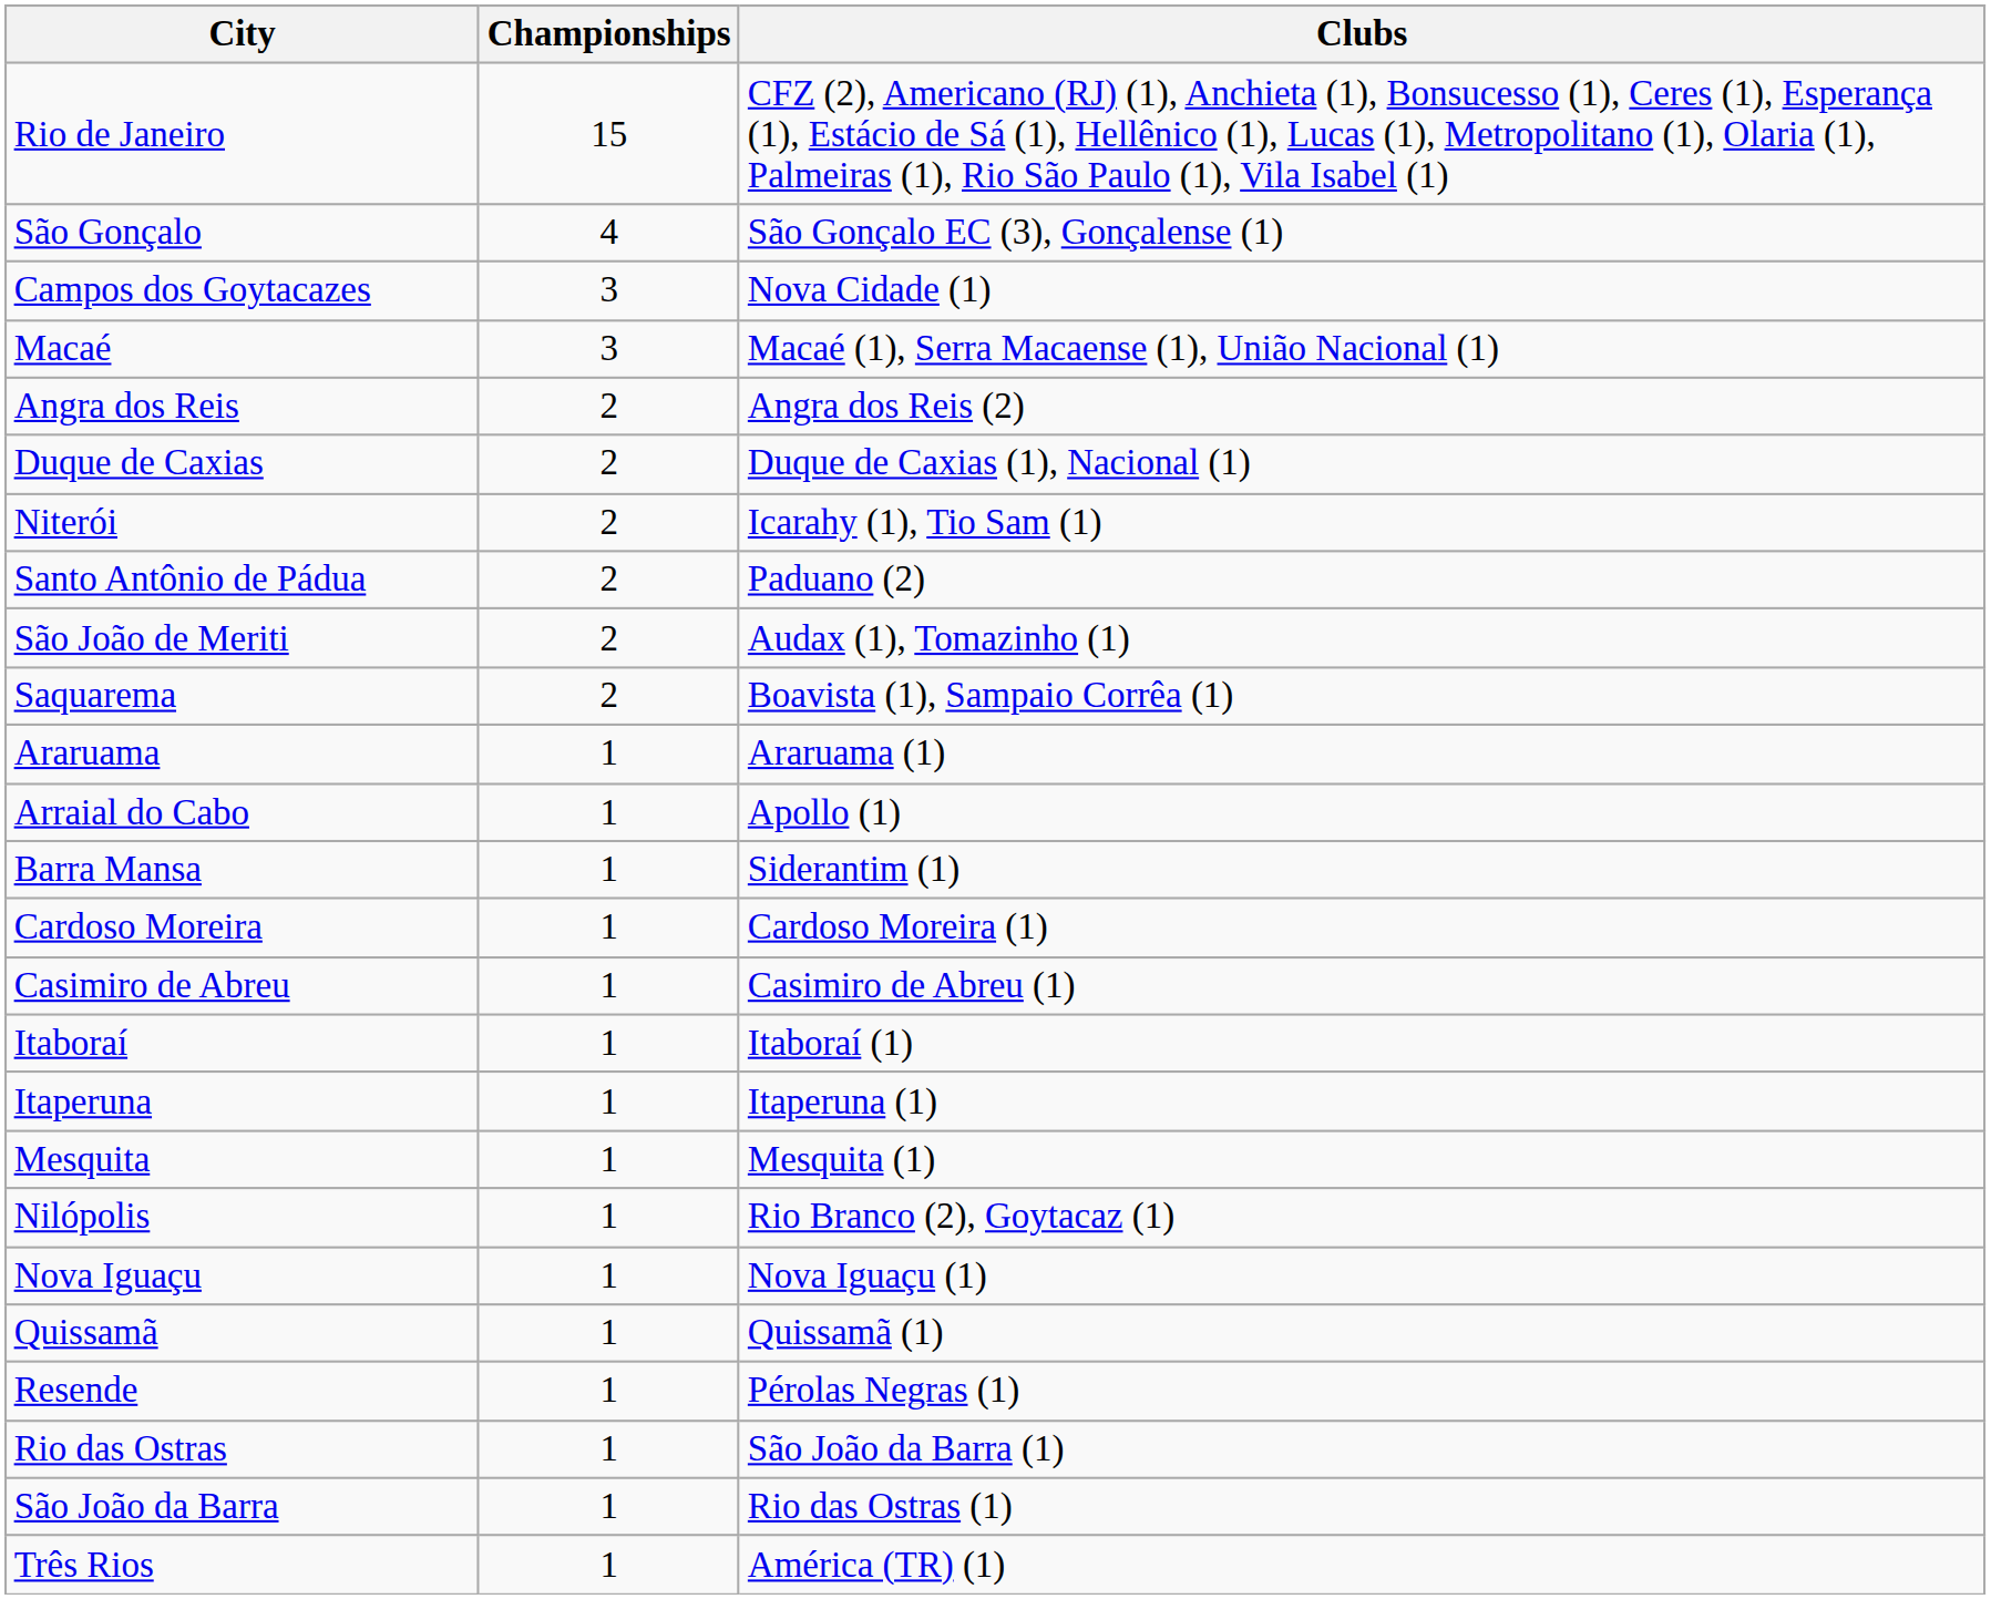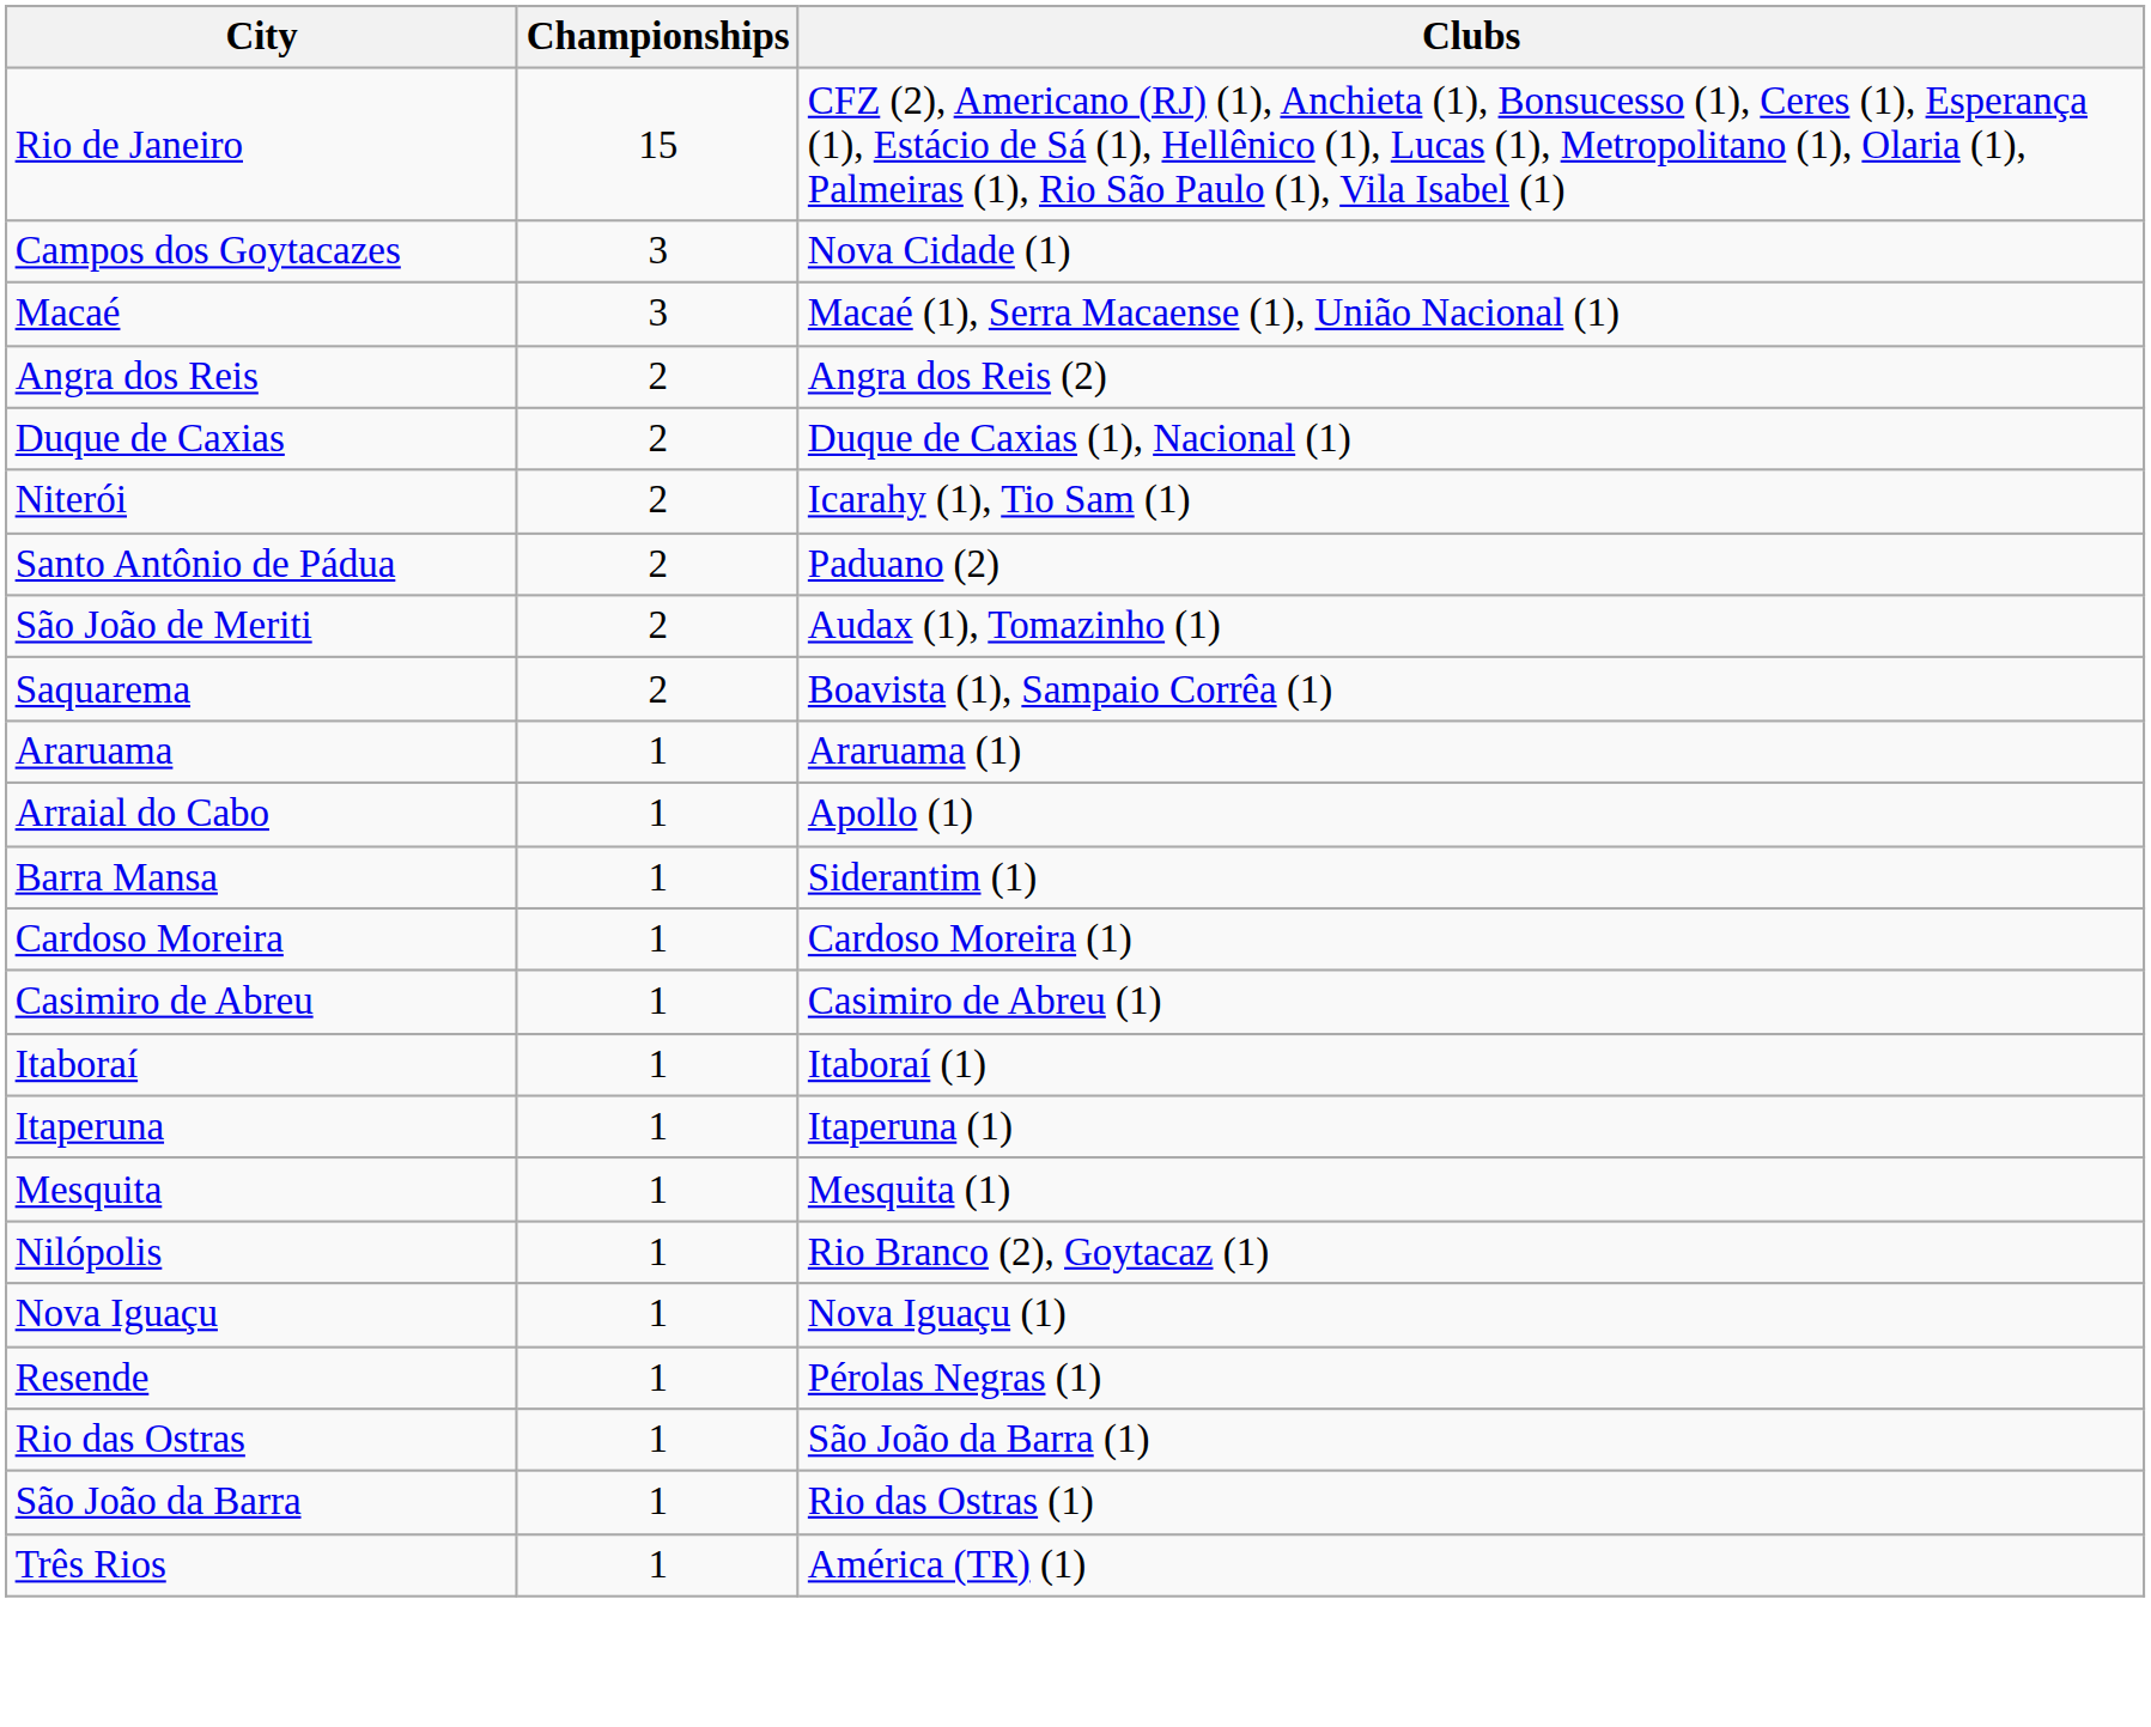 <table class="wikitable">
 <tr>
 <th style="width:200px">City</th>
 <th>Championships</th>
 <th>Clubs</th>
 </tr>
 <tr>
 <td> <a href='#'>Rio de Janeiro</a></td>
 <td align="center">15</td>
 <td><a href='#'>CFZ</a> (2), <a href='#'>Americano (RJ)</a> (1), <a href='#'>Anchieta</a> (1), <a href='#'>Bonsucesso</a> (1), <a href='#'>Ceres</a> (1), <a href='#'>Esperança</a> (1), <a href='#'>Estácio de Sá</a>  (1), <a href='#'>Hellênico</a> (1), <a href='#'>Lucas</a> (1), <a href='#'>Metropolitano</a> (1), <a href='#'>Olaria</a> (1), <a href='#'>Palmeiras</a> (1), <a href='#'>Rio São Paulo</a> (1), <a href='#'>Vila Isabel</a> (1)</td>
-</tr>
-<tr>
-<td> <a href='#'>São Gonçalo</a></td>
-<td align="center">4</td>
-<td><a href='#'>São Gonçalo EC</a> (3), <a href='#'>Gonçalense</a> (1)</td>
 </tr>
 <tr>
 <td> <a href='#'>Campos dos Goytacazes</a></td>
 <td align="center">3</td>
 <td><a href='#'>Nova Cidade</a> (1)</td>
 </tr>
 <tr>
 <td> <a href='#'>Macaé</a></td>
 <td align="center">3</td>
 <td><a href='#'>Macaé</a> (1), <a href='#'>Serra Macaense</a> (1), <a href='#'>União Nacional</a> (1)</td>
 </tr>
 <tr>
 <td> <a href='#'>Angra dos Reis</a></td>
 <td align="center">2</td>
 <td><a href='#'>Angra dos Reis</a> (2)</td>
 </tr>
 <tr>
 <td> <a href='#'>Duque de Caxias</a></td>
 <td align="center">2</td>
 <td><a href='#'>Duque de Caxias</a> (1), <a href='#'>Nacional</a> (1)</td>
 </tr>
 <tr>
 <td> <a href='#'>Niterói</a></td>
 <td align="center">2</td>
 <td><a href='#'>Icarahy</a> (1), <a href='#'>Tio Sam</a> (1)</td>
 </tr>
 <tr>
 <td> <a href='#'>Santo Antônio de Pádua</a></td>
 <td align="center">2</td>
 <td><a href='#'>Paduano</a> (2)</td>
 </tr>
 <tr>
 <td> <a href='#'>São João de Meriti</a></td>
 <td align="center">2</td>
 <td><a href='#'>Audax</a> (1), <a href='#'>Tomazinho</a> (1)</td>
 </tr>
 <tr>
 <td> <a href='#'>Saquarema</a></td>
 <td align="center">2</td>
 <td><a href='#'>Boavista</a> (1), <a href='#'>Sampaio Corrêa</a> (1)</td>
 </tr>
 <tr>
 <td> <a href='#'>Araruama</a></td>
 <td align="center">1</td>
 <td><a href='#'>Araruama</a> (1)</td>
 </tr>
 <tr>
 <td> <a href='#'>Arraial do Cabo</a></td>
 <td align="center">1</td>
 <td><a href='#'>Apollo</a> (1)</td>
 </tr>
 <tr>
 <td> <a href='#'>Barra Mansa</a></td>
 <td align="center">1</td>
 <td><a href='#'>Siderantim</a> (1)</td>
 </tr>
 <tr>
 <td> <a href='#'>Cardoso Moreira</a></td>
 <td align="center">1</td>
 <td><a href='#'>Cardoso Moreira</a> (1)</td>
 </tr>
 <tr>
 <td> <a href='#'>Casimiro de Abreu</a></td>
 <td align="center">1</td>
 <td><a href='#'>Casimiro de Abreu</a> (1)</td>
 </tr>
 <tr>
 <td> <a href='#'>Itaboraí</a></td>
 <td align="center">1</td>
 <td><a href='#'>Itaboraí</a> (1)</td>
 </tr>
 <tr>
 <td> <a href='#'>Itaperuna</a></td>
 <td align="center">1</td>
 <td><a href='#'>Itaperuna</a> (1)</td>
 </tr>
 <tr>
 <td> <a href='#'>Mesquita</a></td>
 <td align="center">1</td>
 <td><a href='#'>Mesquita</a> (1)</td>
 </tr>
 <tr>
 <td> <a href='#'>Nilópolis</a></td>
 <td align="center">1</td>
 <td><a href='#'>Rio Branco</a> (2), <a href='#'>Goytacaz</a> (1)</td>
 </tr>
 <tr>
 <td> <a href='#'>Nova Iguaçu</a></td>
 <td align="center">1</td>
 <td><a href='#'>Nova Iguaçu</a> (1)</td>
 </tr>
 <tr>
-<td> <a href='#'>Quissamã</a></td>
-<td align="center">1</td>
-<td><a href='#'>Quissamã</a> (1)</td>
-</tr>
-<tr>
 <td> <a href='#'>Resende</a></td>
 <td align="center">1</td>
 <td><a href='#'>Pérolas Negras</a> (1)</td>
 </tr>
 <tr>
 <td> <a href='#'>Rio das Ostras</a></td>
 <td align="center">1</td>
 <td><a href='#'>São João da Barra</a> (1)</td>
 </tr>
 <tr>
 <td> <a href='#'>São João da Barra</a></td>
 <td align="center">1</td>
 <td><a href='#'>Rio das Ostras</a> (1)</td>
 </tr>
 <tr>
 <td> <a href='#'>Três Rios</a></td>
 <td align="center">1</td>
 <td><a href='#'>América (TR)</a> (1)</td>
 </tr>
 </table>
